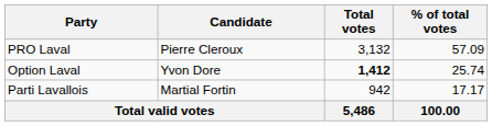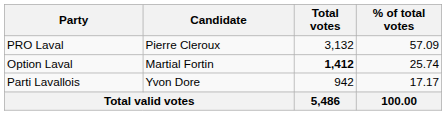 <table style="width:600px;" class="wikitable">
 <tr style="background-color:#E9E9E9">
 <th colspan="2" style="width: 200px">Party</th>
 <th colspan="1" style="width: 200px">Candidate</th>
 <th align="right">Total votes</th>
 <th align="right">% of total votes</th>
 </tr>
 <tr>
 <td colspan="2" align="left">PRO Laval</td>
 <td align="left">Pierre Cleroux</td>
 <td align="right">3,132</td>
 <td align="right">57.09</td>
 </tr>
 <tr>
 <td colspan="2" align="left">Option Laval</td>
-<td align="left">Yvon Dore</td>
+<td align="left">Martial Fortin</td>
 <td align="right"><strong>1,412</strong></td>
 <td align="right">25.74</td>
 </tr>
 <tr>
 <td colspan="2" align="left">Parti Lavallois</td>
-<td align="left">Martial Fortin</td>
+<td align="left">Yvon Dore</td>
 <td align="right">942</td>
 <td align="right">17.17</td>
 </tr>
 <tr bgcolor="#EEEEEE">
 <th colspan="3"  align="left">Total valid votes</th>
 <th align="right">5,486</th>
 <th align="right">100.00</th>
 </tr>
 </table>
